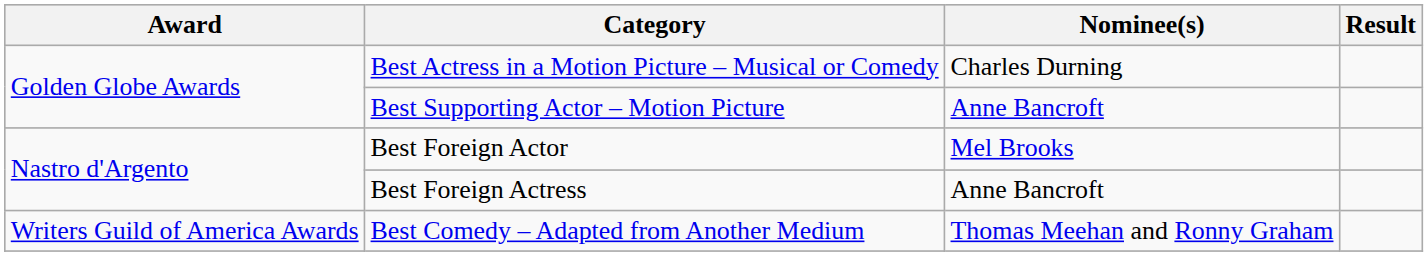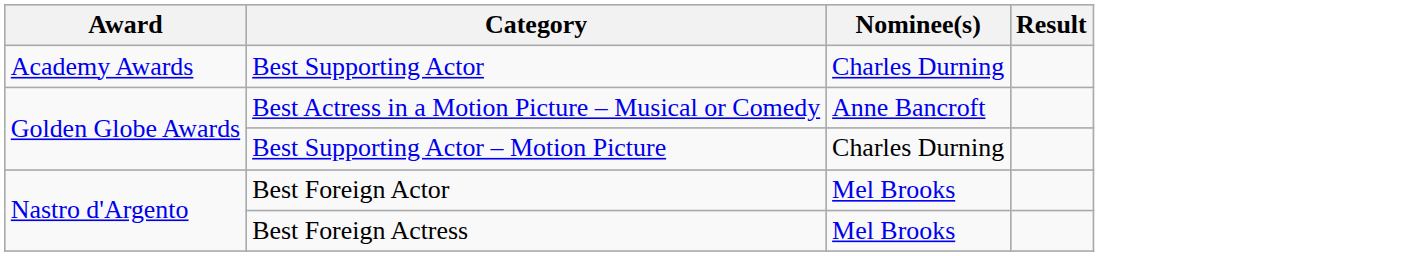 <table class="wikitable plainrowheaders">
 <tr>
 <th>Award</th>
 <th>Category</th>
 <th>Nominee(s)</th>
 <th>Result</th>
 </tr>
 <tr>
+<td><a href='#'>Academy Awards</a></td>
+<td><a href='#'>Best Supporting Actor</a></td>
+<td><a href='#'>Charles Durning</a></td>
+<td></td>
+</tr>
+<tr>
 <td rowspan="2"><a href='#'>Golden Globe Awards</a></td>
 <td><a href='#'>Best Actress in a Motion Picture – Musical or Comedy</a></td>
-<td>Charles Durning</td>
+<td><a href='#'>Anne Bancroft</a></td>
 <td></td>
 </tr>
 <tr>
 <td><a href='#'>Best Supporting Actor – Motion Picture</a></td>
-<td><a href='#'>Anne Bancroft</a></td>
+<td>Charles Durning</td>
 <td></td>
 </tr>
 <tr>
 <td rowspan="2"><a href='#'>Nastro d'Argento</a></td>
 <td>Best Foreign Actor</td>
 <td><a href='#'>Mel Brooks</a></td>
 <td></td>
 </tr>
 <tr>
 <td>Best Foreign Actress</td>
-<td>Anne Bancroft</td>
-<td></td>
-</tr>
-<tr>
-<td><a href='#'>Writers Guild of America Awards</a></td>
-<td><a href='#'>Best Comedy – Adapted from Another Medium</a></td>
-<td><a href='#'>Thomas Meehan</a> and <a href='#'>Ronny Graham</a></td>
+<td><a href='#'>Mel Brooks</a></td>
 <td></td>
 </tr>
 </table>
